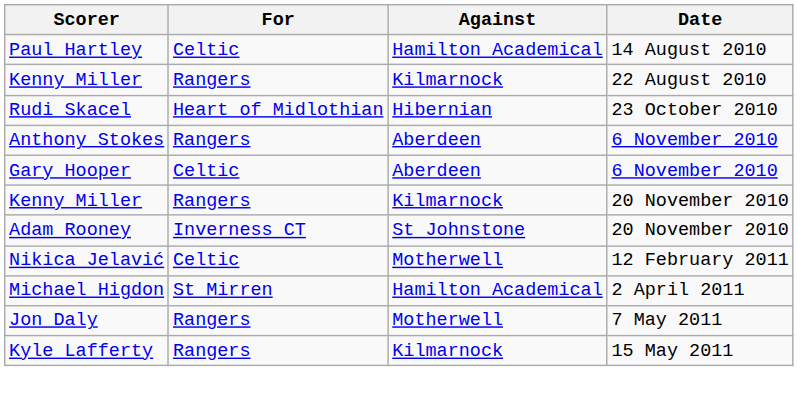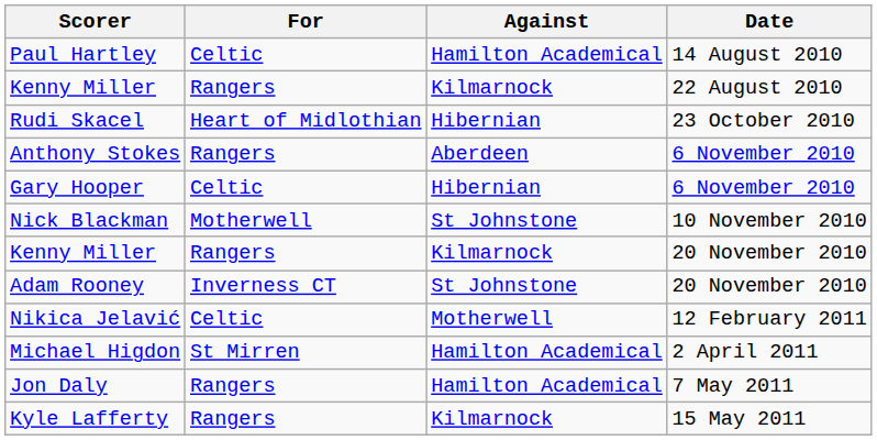 <table class="wikitable">
 <tr>
 <th>Scorer</th>
 <th>For</th>
 <th>Against</th>
 <th>Date</th>
 </tr>
 <tr>
 <td> <a href='#'>Paul Hartley</a></td>
 <td><a href='#'>Celtic</a></td>
 <td><a href='#'>Hamilton Academical</a></td>
 <td>14 August 2010</td>
 </tr>
 <tr>
 <td> <a href='#'>Kenny Miller</a></td>
 <td><a href='#'>Rangers</a></td>
 <td><a href='#'>Kilmarnock</a></td>
 <td>22 August 2010</td>
 </tr>
 <tr>
 <td> <a href='#'>Rudi Skacel</a></td>
 <td><a href='#'>Heart of Midlothian</a></td>
 <td><a href='#'>Hibernian</a></td>
 <td>23 October 2010</td>
 </tr>
 <tr>
 <td> <a href='#'>Anthony Stokes</a></td>
 <td><a href='#'>Rangers</a></td>
 <td><a href='#'>Aberdeen</a></td>
 <td><a href='#'>6 November 2010</a></td>
 </tr>
 <tr>
 <td> <a href='#'>Gary Hooper</a></td>
 <td><a href='#'>Celtic</a></td>
-<td><a href='#'>Aberdeen</a></td>
+<td><a href='#'>Hibernian</a></td>
 <td><a href='#'>6 November 2010</a></td>
+</tr>
+<tr>
+<td> <a href='#'>Nick Blackman</a></td>
+<td><a href='#'>Motherwell</a></td>
+<td><a href='#'>St Johnstone</a></td>
+<td>10 November 2010</td>
 </tr>
 <tr>
 <td> <a href='#'>Kenny Miller</a></td>
 <td><a href='#'>Rangers</a></td>
 <td><a href='#'>Kilmarnock</a></td>
 <td>20 November 2010</td>
 </tr>
 <tr>
 <td> <a href='#'>Adam Rooney</a></td>
 <td><a href='#'>Inverness CT</a></td>
 <td><a href='#'>St Johnstone</a></td>
 <td>20 November 2010</td>
 </tr>
 <tr>
 <td> <a href='#'>Nikica Jelavić</a></td>
 <td><a href='#'>Celtic</a></td>
 <td><a href='#'>Motherwell</a></td>
 <td>12 February 2011</td>
 </tr>
 <tr>
 <td> <a href='#'>Michael Higdon</a></td>
 <td><a href='#'>St Mirren</a></td>
 <td><a href='#'>Hamilton Academical</a></td>
 <td>2 April 2011</td>
 </tr>
 <tr>
 <td> <a href='#'>Jon Daly</a></td>
 <td><a href='#'>Rangers</a></td>
-<td><a href='#'>Motherwell</a></td>
+<td><a href='#'>Hamilton Academical</a></td>
 <td>7 May 2011</td>
 </tr>
 <tr>
 <td> <a href='#'>Kyle Lafferty</a></td>
 <td><a href='#'>Rangers</a></td>
 <td><a href='#'>Kilmarnock</a></td>
 <td>15 May 2011</td>
 </tr>
 </table>
